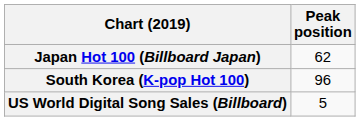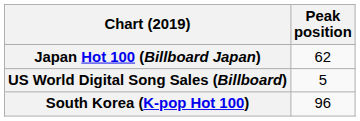 <table class="wikitable sortable plainrowheaders" style="text-align:center">
 <tr>
 <th scope="col">Chart (2019)</th>
 <th scope="col">Peak<br>position</th>
 </tr>
 <tr>
 <th scope="row">Japan <a href='#'>Hot 100</a> (<em>Billboard Japan</em>)</th>
 <td>62</td>
 </tr>
 <tr>
+<th scope="row">US World Digital Song Sales (<em>Billboard</em>)</th>
+<td>5</td>
+</tr>
+<tr>
 <th scope="row">South Korea (<a href='#'>K-pop Hot 100</a>)</th>
 <td>96</td>
 </tr>
-<tr>
-<th scope="row">US World Digital Song Sales (<em>Billboard</em>)</th>
-<td>5</td>
-</tr>
 </table>
